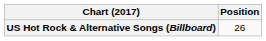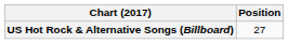 <table class="wikitable sortable plainrowheaders" style="text-align:center">
 <tr>
 <th scope="col">Chart (2017)</th>
 <th scope="col">Position</th>
 </tr>
 <tr>
 <th scope="row">US Hot Rock & Alternative Songs (<em>Billboard</em>)</th>
-<td>26</td>
+<td>27</td>
 </tr>
 </table>
